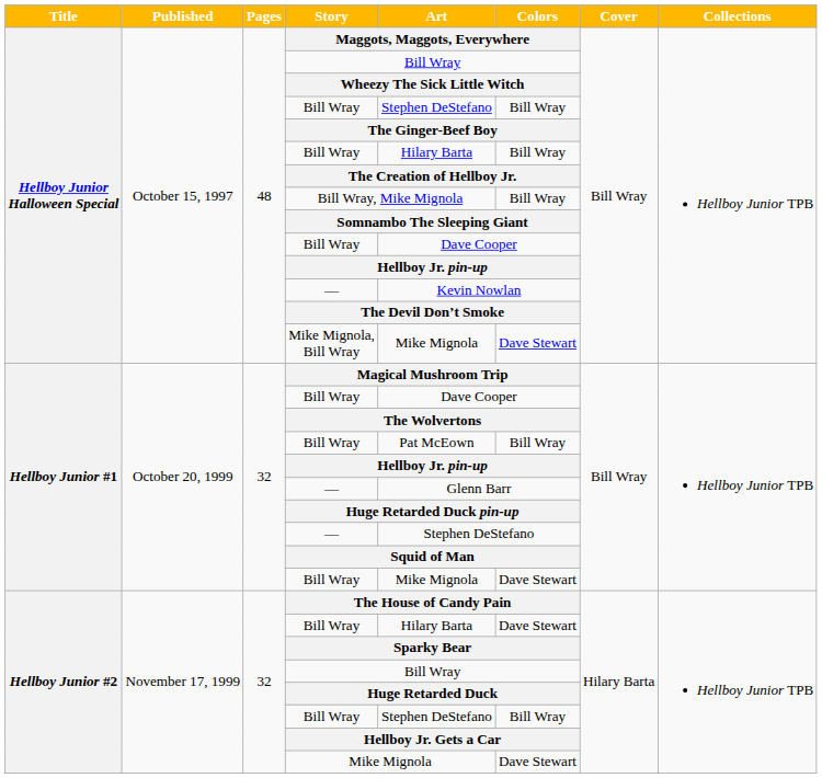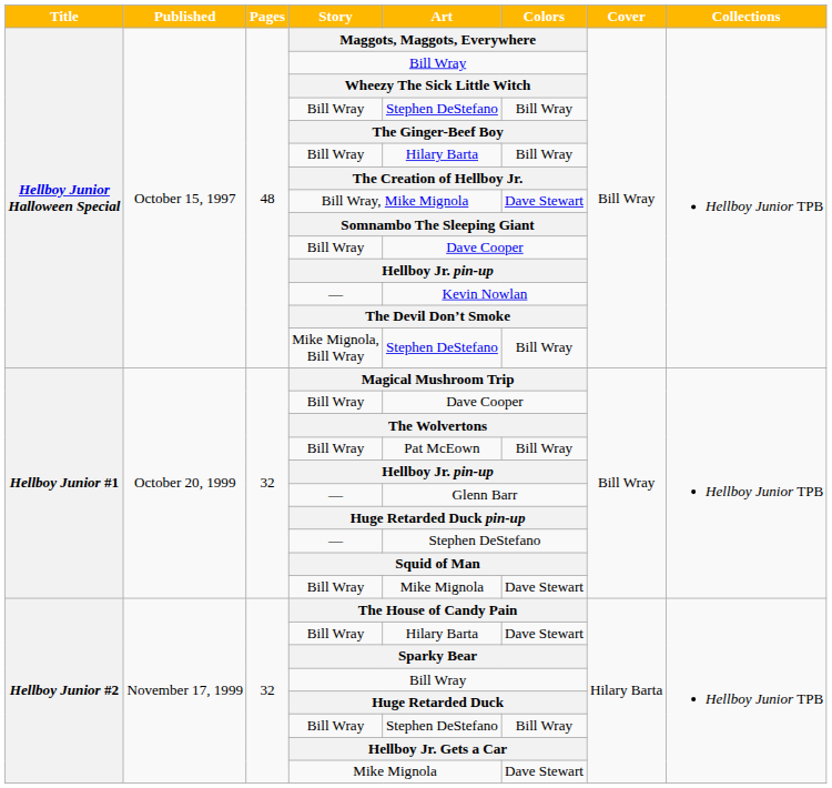 <table class="wikitable" style="text-align: center">
 <tr>
 <th style="background:#feb800; color:#fff;">Title</th>
 <th style="background:#feb800; color:#fff;">Published</th>
 <th style="background:#feb800; color:#fff;">Pages</th>
 <th style="background:#feb800; color:#fff;">Story</th>
 <th style="background:#feb800; color:#fff;">Art</th>
 <th style="background:#feb800; color:#fff;">Colors</th>
 <th style="background:#feb800; color:#fff;">Cover</th>
 <th style="background:#feb800; color:#fff;">Collections</th>
 </tr>
 <tr id="Hellboy_Junior_Halloween_Special">
 <th rowspan=14><em><a href='#'>Hellboy Junior</a><br>Halloween Special</em></th>
 <td rowspan=14>October 15, 1997</td>
 <td rowspan=14>48</td>
 <th colspan=3><span>Maggots, Maggots, Everywhere</span></th>
 <td rowspan=14>Bill Wray</td>
 <td rowspan=14><br><ul><li><em>Hellboy Junior</em> TPB</li></ul></td>
 </tr>
 <tr>
 <td colspan=3><a href='#'>Bill Wray</a></td>
 </tr>
 <tr>
 <th colspan=3><span>Wheezy The Sick Little Witch</span></th>
 </tr>
 <tr>
 <td>Bill Wray</td>
 <td><a href='#'>Stephen DeStefano</a></td>
 <td>Bill Wray</td>
 </tr>
 <tr>
 <th colspan=3><span>The Ginger-Beef Boy</span></th>
 </tr>
 <tr>
 <td>Bill Wray</td>
 <td><a href='#'>Hilary Barta</a></td>
 <td>Bill Wray</td>
 </tr>
 <tr>
 <th colspan=3><span>The Creation of Hellboy Jr.</span></th>
 </tr>
 <tr>
 <td colspan=2>Bill Wray, <a href='#'>Mike Mignola</a></td>
-<td>Bill Wray</td>
+<td><a href='#'>Dave Stewart</a></td>
 </tr>
 <tr>
 <th colspan=3><span>Somnambo The Sleeping Giant</span></th>
 </tr>
 <tr>
 <td>Bill Wray</td>
 <td colspan=2><a href='#'>Dave Cooper</a></td>
 </tr>
 <tr>
 <th colspan=3><span>Hellboy Jr. <em>pin-up</em></span></th>
 </tr>
 <tr>
 <td>—</td>
 <td colspan=2><a href='#'>Kevin Nowlan</a></td>
 </tr>
 <tr>
 <th colspan=3><span>The Devil Don’t Smoke</span></th>
 </tr>
 <tr>
 <td>Mike Mignola,<br>Bill Wray</td>
-<td>Mike Mignola</td>
-<td><a href='#'>Dave Stewart</a></td>
+<td><a href='#'>Stephen DeStefano</a></td>
+<td>Bill Wray</td>
 </tr>
 <tr id="Hellboy_Junior_1">
 <th rowspan=10><em>Hellboy Junior</em> #1</th>
 <td rowspan=10>October 20, 1999</td>
 <td rowspan=10>32</td>
 <th colspan=3><span>Magical Mushroom Trip</span></th>
 <td rowspan=10>Bill Wray</td>
 <td rowspan=10><br><ul><li><em>Hellboy Junior</em> TPB</li></ul></td>
 </tr>
 <tr>
 <td>Bill Wray</td>
 <td colspan=2>Dave Cooper</td>
 </tr>
 <tr>
 <th colspan=3><span>The Wolvertons</span></th>
 </tr>
 <tr>
 <td>Bill Wray</td>
 <td>Pat McEown</td>
 <td>Bill Wray</td>
 </tr>
 <tr>
 <th colspan=3><span>Hellboy Jr. <em>pin-up</em></span></th>
 </tr>
 <tr>
 <td>—</td>
 <td colspan=2>Glenn Barr</td>
 </tr>
 <tr>
 <th colspan=3><span>Huge Retarded Duck <em>pin-up</em></span></th>
 </tr>
 <tr>
 <td>—</td>
 <td colspan=2>Stephen DeStefano</td>
 </tr>
 <tr>
 <th colspan=3><span>Squid of Man</span></th>
 </tr>
 <tr>
 <td>Bill Wray</td>
 <td>Mike Mignola</td>
 <td>Dave Stewart</td>
 </tr>
 <tr>
 <th rowspan=8><em>Hellboy Junior</em> #2</th>
 <td rowspan=8>November 17, 1999</td>
 <td rowspan=8>32</td>
 <th colspan=3><span>The House of Candy Pain</span></th>
 <td rowspan=8>Hilary Barta</td>
 <td rowspan=8><br><ul><li><em>Hellboy Junior</em> TPB</li></ul></td>
 </tr>
 <tr>
 <td>Bill Wray</td>
 <td>Hilary Barta</td>
 <td>Dave Stewart</td>
 </tr>
 <tr>
 <th colspan=3><span>Sparky Bear</span></th>
 </tr>
 <tr>
 <td colspan=3>Bill Wray</td>
 </tr>
 <tr>
 <th colspan=3><span>Huge Retarded Duck</span></th>
 </tr>
 <tr>
 <td>Bill Wray</td>
 <td>Stephen DeStefano</td>
 <td>Bill Wray</td>
 </tr>
 <tr>
 <th colspan=3><span>Hellboy Jr. Gets a Car</span></th>
 </tr>
 <tr>
 <td colspan=2>Mike Mignola</td>
 <td>Dave Stewart</td>
 </tr>
 </table>
